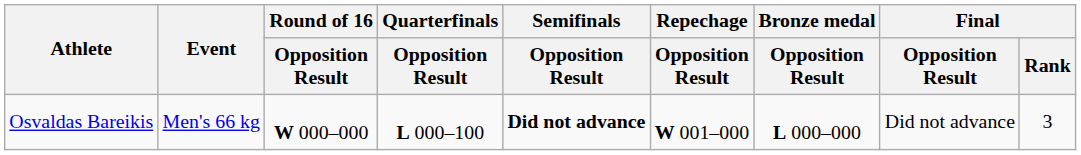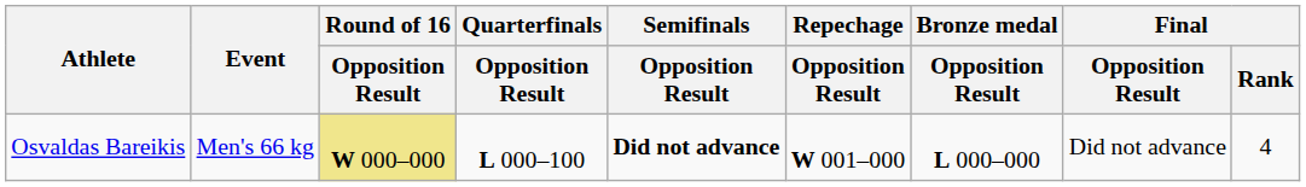 <table class=wikitable style="font-size:90%">
 <tr>
 <th rowspan="2">Athlete</th>
 <th rowspan="2">Event</th>
 <th>Round of 16</th>
 <th>Quarterfinals</th>
 <th>Semifinals</th>
 <th>Repechage</th>
 <th>Bronze medal</th>
 <th colspan="2">Final</th>
 </tr>
 <tr>
 <th>Opposition<br>Result</th>
 <th>Opposition<br>Result</th>
 <th>Opposition<br>Result</th>
 <th>Opposition<br>Result</th>
 <th>Opposition<br>Result</th>
 <th>Opposition<br>Result</th>
 <th>Rank</th>
 </tr>
 <tr>
 <td><a href='#'>Osvaldas Bareikis</a></td>
 <td><a href='#'>Men's 66 kg</a></td>
-<td align=center><br><strong>W</strong> 000–000</td>
+<td align=center style="background: khaki;"><br><strong>W</strong> 000–000</td>
 <td align=center><br><strong>L</strong> 000–100</td>
 <td align=center><strong>Did not advance</strong></td>
 <td align=center><br><strong>W</strong> 001–000</td>
 <td align=center><br><strong>L</strong> 000–000</td>
 <td align=center>Did not advance</td>
-<td align=center>3</td>
+<td align=center>4</td>
 </tr>
 </table>
